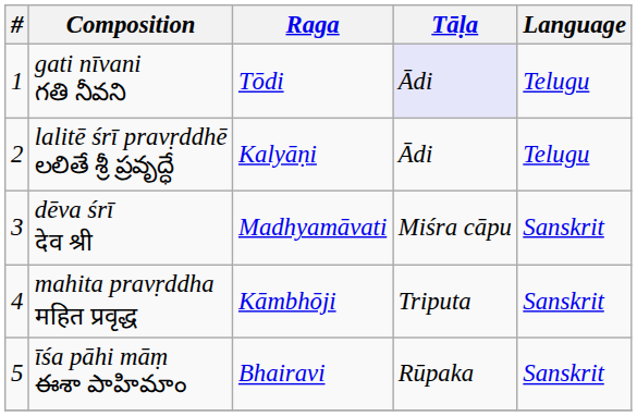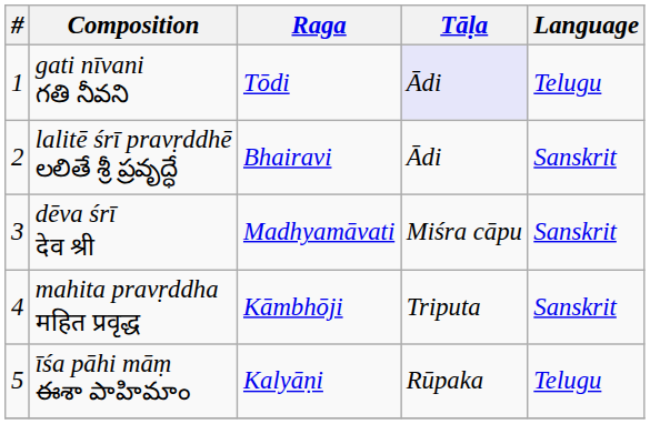 <table class="wikitable">
 <tr>
 <th><em>#</em></th>
 <th><em>Composition</em></th>
 <th><em><a href='#'>Raga</a></em></th>
 <th><em><a href='#'>Tāḷa</a></em></th>
 <th><em>Language</em></th>
 </tr>
 <tr>
 <td><em>1</em></td>
 <td><em>gati nīvani</em><br>గతి నీవని</td>
 <td><em><a href='#'>Tōdi</a></em></td>
 <td style="background: lavender;"><em>Ādi</em></td>
 <td><em><a href='#'>Telugu</a></em></td>
 </tr>
 <tr>
 <td><em>2</em></td>
 <td><em>lalitē śrī pravṛddhē</em><br>లలితే శ్రీ ప్రవృద్ధే</td>
-<td><em><a href='#'>Kalyāṇi</a></em></td>
+<td><em><a href='#'>Bhairavi</a></em></td>
 <td><em>Ādi</em></td>
-<td><em><a href='#'>Telugu</a></em></td>
+<td><em><a href='#'>Sanskrit</a></em></td>
 </tr>
 <tr>
 <td><em>3</em></td>
 <td><em>dēva śrī</em><br>देव श्री</td>
 <td><em><a href='#'>Madhyamāvati</a></em></td>
 <td><em>Miśra cāpu</em></td>
 <td><em><a href='#'>Sanskrit</a></em></td>
 </tr>
 <tr>
 <td><em>4</em></td>
 <td><em>mahita pravṛddha</em><br>महित प्रवृद्ध</td>
 <td><em><a href='#'>Kāmbhōji</a></em></td>
 <td><em>Triputa</em></td>
 <td><em><a href='#'>Sanskrit</a></em></td>
 </tr>
 <tr>
 <td><em>5</em></td>
 <td><em>īśa pāhi māṃ</em><br>ఈశా పాహిమాం</td>
-<td><em><a href='#'>Bhairavi</a></em></td>
+<td><em><a href='#'>Kalyāṇi</a></em></td>
 <td><em>Rūpaka</em></td>
-<td><em><a href='#'>Sanskrit</a></em></td>
+<td><em><a href='#'>Telugu</a></em></td>
 </tr>
 <tr>
 </tr>
 </table>
